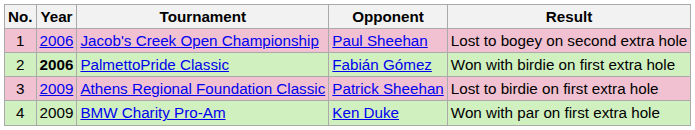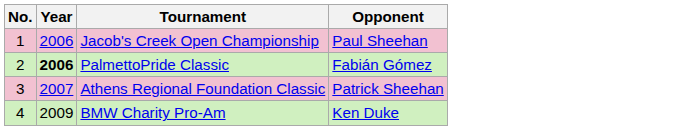 <table class="wikitable" style="font-size:95%;">
 <tr>
 <th>No.</th>
 <th>Year</th>
 <th>Tournament</th>
 <th>Opponent</th>
-<th>Result</th>
 </tr>
 <tr style="background:#F2C1D1;">
 <td align=center>1</td>
 <td><a href='#'>2006</a></td>
 <td><a href='#'>Jacob's Creek Open Championship</a></td>
 <td> <a href='#'>Paul Sheehan</a></td>
-<td>Lost to bogey on second extra hole</td>
 </tr>
 <tr style="background:#D0F0C0;">
 <td align=center>2</td>
 <td><strong>2006</strong></td>
 <td><a href='#'>PalmettoPride Classic</a></td>
 <td> <a href='#'>Fabián Gómez</a></td>
-<td>Won with birdie on first extra hole</td>
 </tr>
 <tr style="background:#F2C1D1;">
 <td align=center>3</td>
-<td><a href='#'>2009</a></td>
+<td><a href='#'>2007</a></td>
 <td><a href='#'>Athens Regional Foundation Classic</a></td>
 <td> <a href='#'>Patrick Sheehan</a></td>
-<td>Lost to birdie on first extra hole</td>
 </tr>
 <tr style="background:#D0F0C0;">
 <td align=center>4</td>
 <td>2009</td>
 <td><a href='#'>BMW Charity Pro-Am</a></td>
 <td> <a href='#'>Ken Duke</a></td>
-<td>Won with par on first extra hole</td>
 </tr>
 </table>
